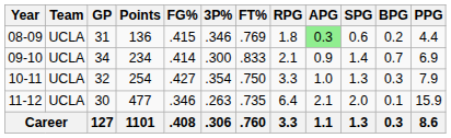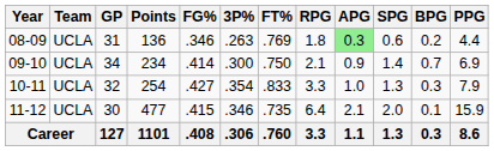 <table class="wikitable"; style="text-align:center";>
 <tr>
 <th>Year</th>
 <th>Team</th>
 <th>GP</th>
 <th>Points</th>
 <th>FG%</th>
 <th>3P%</th>
 <th>FT%</th>
 <th>RPG</th>
 <th>APG</th>
 <th>SPG</th>
 <th>BPG</th>
 <th>PPG</th>
 </tr>
 <tr>
 <td>08-09</td>
 <td>UCLA</td>
 <td>31</td>
 <td>136</td>
-<td>.415</td>
 <td>.346</td>
+<td>.263</td>
 <td>.769</td>
 <td>1.8</td>
 <td style="background: lightgreen;">0.3</td>
 <td>0.6</td>
 <td>0.2</td>
 <td>4.4</td>
 </tr>
 <tr>
 <td>09-10</td>
 <td>UCLA</td>
 <td>34</td>
 <td>234</td>
 <td>.414</td>
 <td>.300</td>
-<td>.833</td>
+<td>.750</td>
 <td>2.1</td>
 <td>0.9</td>
 <td>1.4</td>
 <td>0.7</td>
 <td>6.9</td>
 </tr>
 <tr>
 <td>10-11</td>
 <td>UCLA</td>
 <td>32</td>
 <td>254</td>
 <td>.427</td>
 <td>.354</td>
-<td>.750</td>
+<td>.833</td>
 <td>3.3</td>
 <td>1.0</td>
 <td>1.3</td>
 <td>0.3</td>
 <td>7.9</td>
 </tr>
 <tr>
 <td>11-12</td>
 <td>UCLA</td>
 <td>30</td>
 <td>477</td>
+<td>.415</td>
 <td>.346</td>
-<td>.263</td>
 <td>.735</td>
 <td>6.4</td>
 <td>2.1</td>
 <td>2.0</td>
 <td>0.1</td>
 <td>15.9</td>
 </tr>
 <tr>
 <th colspan=2; align=center>Career</th>
 <th>127</th>
 <th>1101</th>
 <th>.408</th>
 <th>.306</th>
 <th>.760</th>
 <th>3.3</th>
 <th>1.1</th>
 <th>1.3</th>
 <th>0.3</th>
 <th>8.6</th>
 </tr>
 </table>
